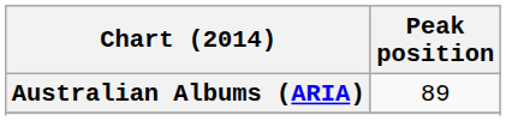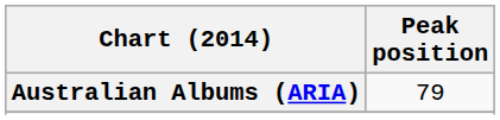 <table class="wikitable sortable plainrowheaders">
 <tr>
 <th scope="col">Chart (2014)</th>
 <th scope="col">Peak<br>position</th>
 </tr>
 <tr>
 <th scope="row">Australian Albums (<a href='#'>ARIA</a>)</th>
-<td align="center">89</td>
+<td align="center">79</td>
 </tr>
 <tr>
 </tr>
 <tr>
 </tr>
 <tr>
 </tr>
 <tr>
 </tr>
 <tr>
 </tr>
 </table>
